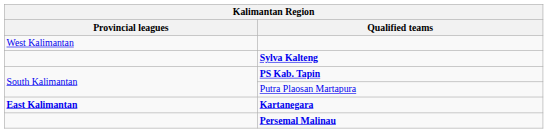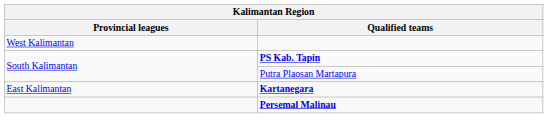 <table class="wikitable sortable" style="width:100%;">
 <tr>
 <th colspan="2"><strong>Kalimantan Region</strong></th>
 </tr>
 <tr>
 <th style="width:47%;">Provincial leagues</th>
 <th style="width:53%;">Qualified teams</th>
 </tr>
 <tr>
 <td> <a href='#'>West Kalimantan</a></td>
 <td></td>
 </tr>
 <tr>
-<td></td>
-<td><strong><a href='#'>Sylva Kalteng</a></strong></td>
-</tr>
-<tr>
 <td rowspan="2"> <a href='#'>South Kalimantan</a></td>
 <td><strong><a href='#'>PS Kab. Tapin</a></strong></td>
 </tr>
 <tr>
 <td><a href='#'>Putra Plaosan Martapura</a></td>
 </tr>
 <tr>
-<td><strong> <a href='#'>East Kalimantan</a></strong></td>
+<td> <a href='#'>East Kalimantan</a></td>
 <td><strong><a href='#'>Kartanegara</a></strong></td>
 </tr>
 <tr>
 <td></td>
 <td><strong><a href='#'>Persemal Malinau</a></strong></td>
 </tr>
 </table>
